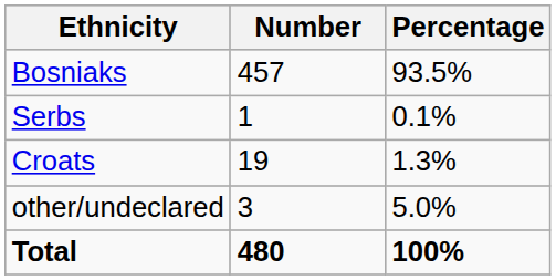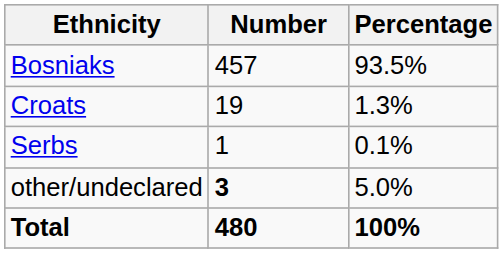 <table class="wikitable">
 <tr>
 <th width="100px">Ethnicity</th>
 <th width="80px">Number</th>
 <th width="80px">Percentage</th>
 </tr>
 <tr>
 <td><a href='#'>Bosniaks</a></td>
 <td>457</td>
 <td>93.5%</td>
 </tr>
 <tr>
+<td><a href='#'>Croats</a></td>
+<td>19</td>
+<td>1.3%</td>
+</tr>
+<tr>
 <td><a href='#'>Serbs</a></td>
 <td>1</td>
 <td>0.1%</td>
 </tr>
 <tr>
-<td><a href='#'>Croats</a></td>
-<td>19</td>
-<td>1.3%</td>
-</tr>
-<tr>
 <td>other/undeclared</td>
-<td>3</td>
+<td><strong>3</strong></td>
 <td>5.0%</td>
 </tr>
 <tr>
 <td><strong>Total</strong></td>
 <td><strong>480</strong></td>
 <td><strong>100%</strong></td>
 </tr>
 </table>
